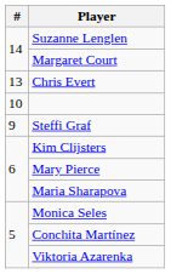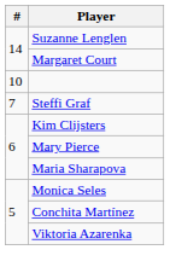 <table class="wikitable">
 <tr>
 <th width=20>#</th>
 <th width=150>Player</th>
 </tr>
 <tr>
 <td rowspan=2>14</td>
 <td> <a href='#'>Suzanne Lenglen</a></td>
 </tr>
 <tr>
 <td> <a href='#'>Margaret Court</a></td>
 </tr>
 <tr>
-<td>13</td>
-<td> <a href='#'>Chris Evert</a></td>
-</tr>
-<tr>
 <td>10</td>
 <td></td>
 </tr>
 <tr>
-<td>9</td>
+<td>7</td>
 <td> <a href='#'>Steffi Graf</a></td>
 </tr>
 <tr>
 <td rowspan=3>6</td>
 <td> <a href='#'>Kim Clijsters</a></td>
 </tr>
 <tr>
 <td> <a href='#'>Mary Pierce</a></td>
 </tr>
 <tr>
 <td> <a href='#'>Maria Sharapova</a></td>
 </tr>
 <tr>
 <td rowspan=3>5</td>
 <td> <a href='#'>Monica Seles</a></td>
 </tr>
 <tr>
 <td> <a href='#'>Conchita Martínez</a></td>
 </tr>
 <tr>
 <td> <a href='#'>Viktoria Azarenka</a></td>
 </tr>
 </table>
